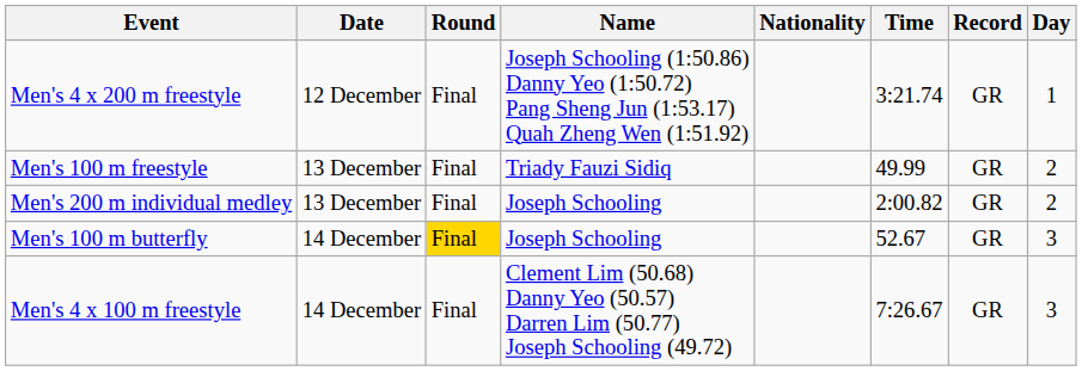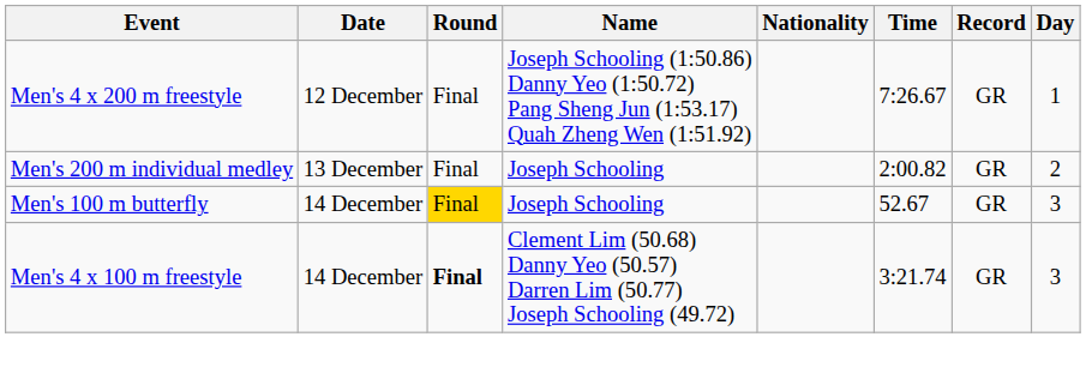 <table class="wikitable sortable">
 <tr>
 <th>Event</th>
 <th>Date</th>
 <th>Round</th>
 <th>Name</th>
 <th>Nationality</th>
 <th>Time</th>
 <th>Record</th>
 <th>Day</th>
 </tr>
 <tr>
 <td><a href='#'>Men's 4 x 200 m freestyle</a></td>
 <td>12 December</td>
 <td>Final</td>
 <td><a href='#'>Joseph Schooling</a> (1:50.86) <br> <a href='#'>Danny Yeo</a> (1:50.72) <br> <a href='#'>Pang Sheng Jun</a> (1:53.17) <br> <a href='#'>Quah Zheng Wen</a> (1:51.92)</td>
 <td align=left></td>
-<td>3:21.74</td>
+<td>7:26.67</td>
 <td align=center>GR</td>
 <td align=center>1</td>
-</tr>
-<tr>
-<td><a href='#'>Men's 100 m freestyle</a></td>
-<td>13 December</td>
-<td>Final</td>
-<td><a href='#'>Triady Fauzi Sidiq</a></td>
-<td align=left></td>
-<td>49.99</td>
-<td align=center>GR</td>
-<td align=center>2</td>
 </tr>
 <tr>
 <td><a href='#'>Men's 200 m individual medley</a></td>
 <td>13 December</td>
 <td>Final</td>
 <td><a href='#'>Joseph Schooling</a></td>
 <td align=left></td>
 <td>2:00.82</td>
 <td align=center>GR</td>
 <td align=center>2</td>
 </tr>
 <tr>
 <td><a href='#'>Men's 100 m butterfly</a></td>
 <td>14 December</td>
 <td style="background: gold;">Final</td>
 <td><a href='#'>Joseph Schooling</a></td>
 <td align=left></td>
 <td>52.67</td>
 <td align=center>GR</td>
 <td align=center>3</td>
 </tr>
 <tr>
 <td><a href='#'>Men's 4 x 100 m freestyle</a></td>
 <td>14 December</td>
-<td>Final</td>
+<td><strong>Final</strong></td>
 <td><a href='#'>Clement Lim</a> (50.68) <br> <a href='#'>Danny Yeo</a> (50.57) <br> <a href='#'>Darren Lim</a> (50.77) <br> <a href='#'>Joseph Schooling</a> (49.72)</td>
 <td align=left></td>
-<td>7:26.67</td>
+<td>3:21.74</td>
 <td align=center>GR</td>
 <td align=center>3</td>
 </tr>
 </table>
